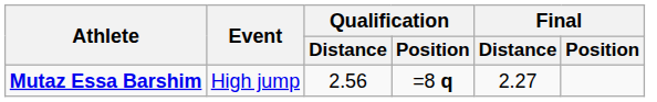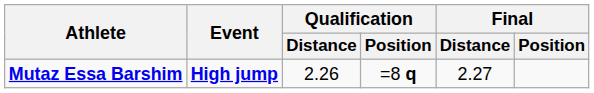 <table class=wikitable style="font-size:90%">
 <tr>
 <th rowspan="2">Athlete</th>
 <th rowspan="2">Event</th>
 <th colspan="2">Qualification</th>
 <th colspan="2">Final</th>
 </tr>
 <tr style="font-size:95%">
 <th scope="col">Distance</th>
 <th scope="col">Position</th>
 <th scope="col">Distance</th>
 <th scope="col">Position</th>
 </tr>
 <tr align=center>
 <td align=left><strong><a href='#'>Mutaz Essa Barshim</a></strong></td>
-<td align=left><a href='#'>High jump</a></td>
-<td>2.56</td>
+<td align=left><strong><a href='#'>High jump</a></strong></td>
+<td>2.26</td>
 <td>=8 <strong>q</strong></td>
 <td>2.27</td>
 <td></td>
 </tr>
 </table>
